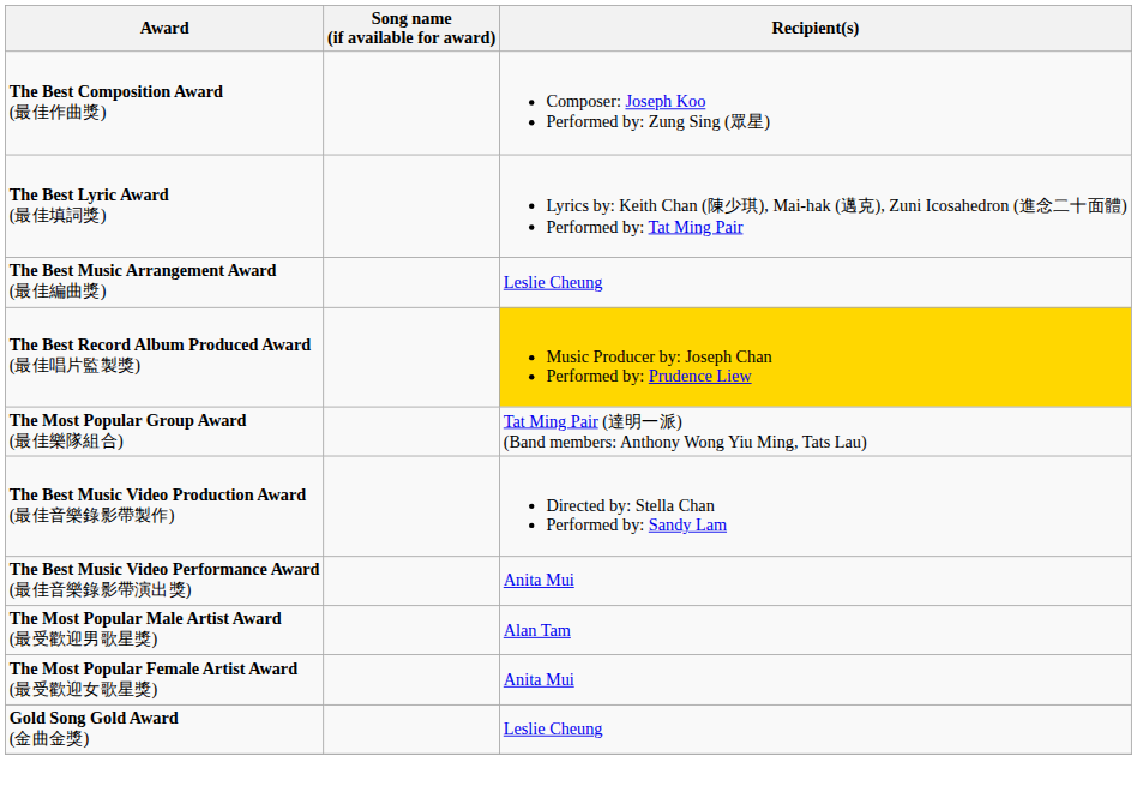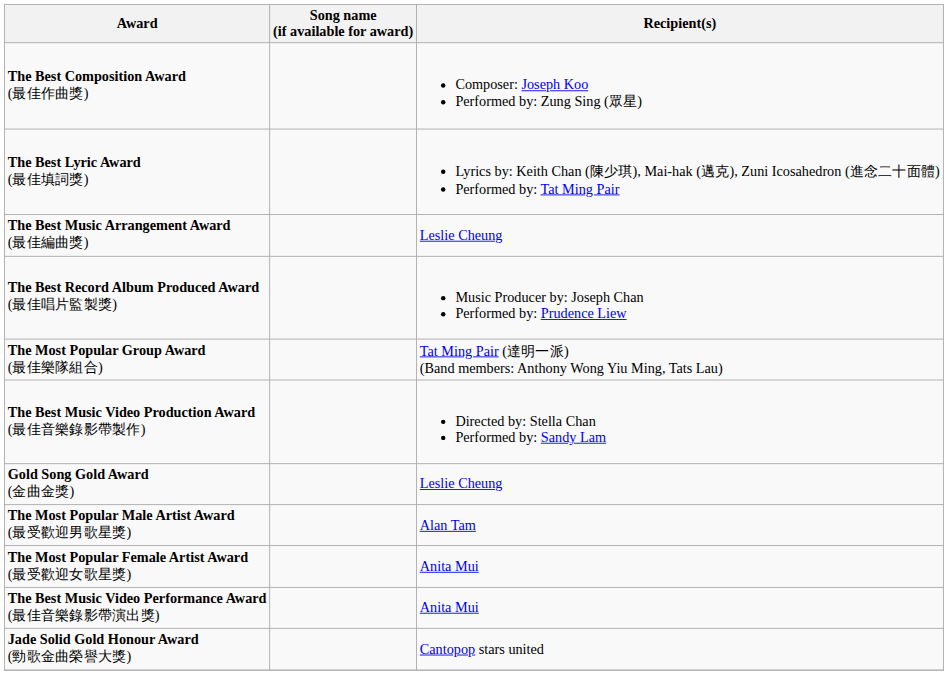 <table class="wikitable">
 <tr>
 <th>Award</th>
 <th>Song name<br>(if available for award)</th>
 <th>Recipient(s)</th>
 </tr>
 <tr>
 <td><strong>The Best Composition Award</strong><br>(最佳作曲獎)</td>
 <td></td>
 <td><br><ul><li>Composer: <a href='#'>Joseph Koo</a></li><li>Performed by: Zung Sing (眾星)</li></ul></td>
 </tr>
 <tr>
 <td><strong>The Best Lyric Award</strong><br>(最佳填詞獎)</td>
 <td></td>
 <td><br><ul><li>Lyrics by: Keith Chan (陳少琪), Mai-hak (邁克), Zuni Icosahedron (進念二十面體)</li><li>Performed by: <a href='#'>Tat Ming Pair</a></li></ul></td>
 </tr>
 <tr>
 <td><strong>The Best Music Arrangement Award</strong><br>(最佳編曲獎)</td>
 <td></td>
 <td><a href='#'>Leslie Cheung</a></td>
 </tr>
 <tr>
 <td><strong>The Best Record Album Produced Award</strong><br>(最佳唱片監製獎)</td>
 <td></td>
-<td style="background: gold;"><br><ul><li>Music Producer by: Joseph Chan</li><li>Performed by: <a href='#'>Prudence Liew</a></li></ul></td>
+<td><br><ul><li>Music Producer by: Joseph Chan</li><li>Performed by: <a href='#'>Prudence Liew</a></li></ul></td>
 </tr>
 <tr>
 <td><strong>The Most Popular Group Award</strong><br>(最佳樂隊組合)</td>
 <td></td>
 <td><a href='#'>Tat Ming Pair</a> (達明一派)<br>(Band members: Anthony Wong Yiu Ming, Tats Lau)</td>
 </tr>
 <tr>
 <td><strong>The Best Music Video Production Award</strong><br>(最佳音樂錄影帶製作)</td>
 <td></td>
 <td><br><ul><li>Directed by: Stella Chan</li><li>Performed by: <a href='#'>Sandy Lam</a></li></ul></td>
 </tr>
 <tr>
-<td><strong>The Best Music Video Performance Award</strong><br>(最佳音樂錄影帶演出獎)</td>
+<td><strong>Gold Song Gold Award</strong><br>(金曲金獎)</td>
 <td></td>
-<td><a href='#'>Anita Mui</a></td>
+<td><a href='#'>Leslie Cheung</a></td>
 </tr>
 <tr>
 <td><strong>The Most Popular Male Artist Award</strong><br>(最受歡迎男歌星獎)</td>
 <td></td>
 <td><a href='#'>Alan Tam</a></td>
 </tr>
 <tr>
 <td><strong>The Most Popular Female Artist Award</strong><br>(最受歡迎女歌星獎)</td>
 <td></td>
 <td><a href='#'>Anita Mui</a></td>
 </tr>
 <tr>
-<td><strong>Gold Song Gold Award</strong><br>(金曲金獎)</td>
+<td><strong>The Best Music Video Performance Award</strong><br>(最佳音樂錄影帶演出獎)</td>
 <td></td>
-<td><a href='#'>Leslie Cheung</a></td>
+<td><a href='#'>Anita Mui</a></td>
+</tr>
+<tr>
+<td><strong>Jade Solid Gold Honour Award</strong><br>(勁歌金曲榮譽大獎)</td>
+<td></td>
+<td><a href='#'>Cantopop</a> stars united</td>
 </tr>
 <tr>
 </tr>
 </table>
